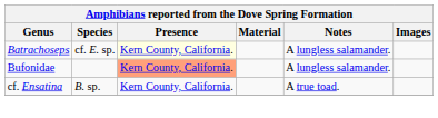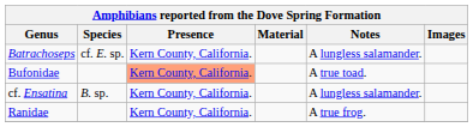 <table class="wikitable" align="center">
 <tr>
 <th colspan="6" align="center"><strong><a href='#'>Amphibians</a> reported from the Dove Spring Formation</strong></th>
 </tr>
 <tr>
 <th>Genus</th>
 <th>Species</th>
 <th>Presence</th>
 <th><strong>Material</strong></th>
 <th>Notes</th>
 <th>Images</th>
 </tr>
 <tr>
 <td><em><a href='#'>Batrachoseps</a></em></td>
 <td>cf. <em>E.</em> sp.</td>
-<td style="background: lightyellow;"><a href='#'>Kern County, California</a>.</td>
+<td><a href='#'>Kern County, California</a>.</td>
 <td></td>
 <td>A <a href='#'>lungless salamander</a>.</td>
 <td></td>
 </tr>
 <tr>
 <td><a href='#'>Bufonidae</a></td>
 <td></td>
 <td style="background: lightsalmon;"><a href='#'>Kern County, California</a>.</td>
 <td></td>
-<td>A <a href='#'>lungless salamander</a>.</td>
+<td>A <a href='#'>true toad</a>.</td>
 <td></td>
 </tr>
 <tr>
 <td>cf. <em><a href='#'>Ensatina</a></em></td>
 <td><em>B.</em> sp.</td>
 <td><a href='#'>Kern County, California</a>.</td>
 <td></td>
-<td>A <a href='#'>true toad</a>.</td>
+<td>A <a href='#'>lungless salamander</a>.</td>
+<td></td>
+</tr>
+<tr>
+<td><a href='#'>Ranidae</a></td>
+<td></td>
+<td><a href='#'>Kern County, California</a>.</td>
+<td></td>
+<td>A <a href='#'>true frog</a>.</td>
 <td></td>
 </tr>
 <tr>
 </tr>
 </table>
